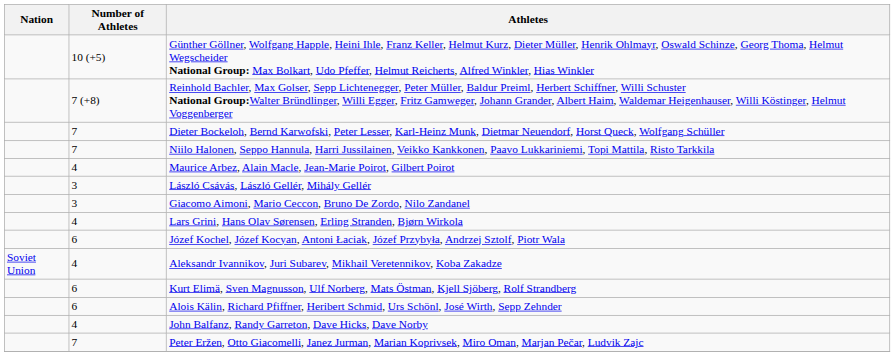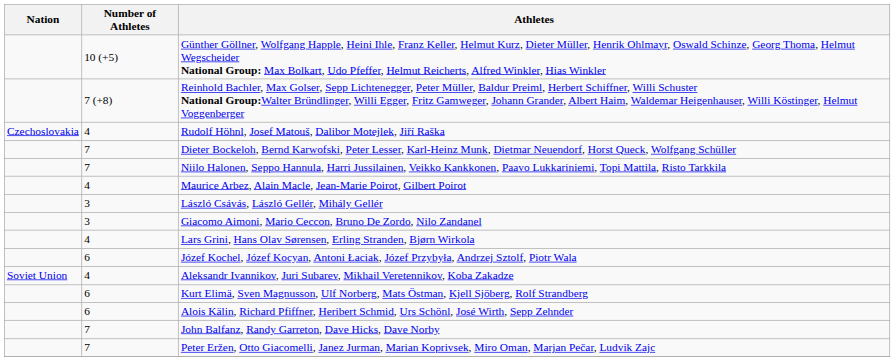 <table class="wikitable sortable">
 <tr>
 <th class="unsortable">Nation</th>
 <th>Number of Athletes</th>
 <th class="unsortable">Athletes</th>
 </tr>
 <tr>
 <td></td>
 <td>10 (+5)</td>
 <td><a href='#'>Günther Göllner</a>, <a href='#'>Wolfgang Happle</a>, <a href='#'>Heini Ihle</a>, <a href='#'>Franz Keller</a>, <a href='#'>Helmut Kurz</a>, <a href='#'>Dieter Müller</a>, <a href='#'>Henrik Ohlmayr</a>, <a href='#'>Oswald Schinze</a>, <a href='#'>Georg Thoma</a>, <a href='#'>Helmut Wegscheider</a><br><strong>National Group:</strong> <a href='#'>Max Bolkart</a>, <a href='#'>Udo Pfeffer</a>, <a href='#'>Helmut Reicherts</a>, <a href='#'>Alfred Winkler</a>, <a href='#'>Hias Winkler</a></td>
 </tr>
 <tr>
 <td></td>
 <td>7 (+8)</td>
 <td><a href='#'>Reinhold Bachler</a>, <a href='#'>Max Golser</a>, <a href='#'>Sepp Lichtenegger</a>, <a href='#'>Peter Müller</a>, <a href='#'>Baldur Preiml</a>, <a href='#'>Herbert Schiffner</a>, <a href='#'>Willi Schuster</a><br><strong>National Group:</strong><a href='#'>Walter Bründlinger</a>, <a href='#'>Willi Egger</a>, <a href='#'>Fritz Gamweger</a>, <a href='#'>Johann Grander</a>, <a href='#'>Albert Haim</a>, <a href='#'>Waldemar Heigenhauser</a>, <a href='#'>Willi Köstinger</a>, <a href='#'>Helmut Voggenberger</a></td>
+</tr>
+<tr>
+<td> <a href='#'>Czechoslovakia</a></td>
+<td>4</td>
+<td><a href='#'>Rudolf Höhnl</a>, <a href='#'>Josef Matouš</a>, <a href='#'>Dalibor Motejlek</a>, <a href='#'>Jiří Raška</a></td>
 </tr>
 <tr>
 <td></td>
 <td>7</td>
 <td><a href='#'>Dieter Bockeloh</a>, <a href='#'>Bernd Karwofski</a>, <a href='#'>Peter Lesser</a>, <a href='#'>Karl-Heinz Munk</a>, <a href='#'>Dietmar Neuendorf</a>, <a href='#'>Horst Queck</a>, <a href='#'>Wolfgang Schüller</a></td>
 </tr>
 <tr>
 <td></td>
 <td>7</td>
 <td><a href='#'>Niilo Halonen</a>, <a href='#'>Seppo Hannula</a>, <a href='#'>Harri Jussilainen</a>, <a href='#'>Veikko Kankkonen</a>, <a href='#'>Paavo Lukkariniemi</a>, <a href='#'>Topi Mattila</a>, <a href='#'>Risto Tarkkila</a></td>
 </tr>
 <tr>
 <td></td>
 <td>4</td>
 <td><a href='#'>Maurice Arbez</a>, <a href='#'>Alain Macle</a>, <a href='#'>Jean-Marie Poirot</a>, <a href='#'>Gilbert Poirot</a></td>
 </tr>
 <tr>
 <td></td>
 <td>3</td>
 <td><a href='#'>László Csávás</a>, <a href='#'>László Gellér</a>, <a href='#'>Mihály Gellér</a></td>
 </tr>
 <tr>
 <td></td>
 <td>3</td>
 <td><a href='#'>Giacomo Aimoni</a>, <a href='#'>Mario Ceccon</a>, <a href='#'>Bruno De Zordo</a>, <a href='#'>Nilo Zandanel</a></td>
 </tr>
 <tr>
 <td></td>
 <td>4</td>
 <td><a href='#'>Lars Grini</a>, <a href='#'>Hans Olav Sørensen</a>, <a href='#'>Erling Stranden</a>, <a href='#'>Bjørn Wirkola</a></td>
 </tr>
 <tr>
 <td></td>
 <td>6</td>
 <td><a href='#'>Józef Kochel</a>, <a href='#'>Józef Kocyan</a>, <a href='#'>Antoni Łaciak</a>, <a href='#'>Józef Przybyła</a>, <a href='#'>Andrzej Sztolf</a>, <a href='#'>Piotr Wala</a></td>
 </tr>
 <tr>
 <td> <a href='#'>Soviet Union</a></td>
 <td>4</td>
 <td><a href='#'>Aleksandr Ivannikov</a>, <a href='#'>Juri Subarev</a>, <a href='#'>Mikhail Veretennikov</a>, <a href='#'>Koba Zakadze</a></td>
 </tr>
 <tr>
 <td></td>
 <td>6</td>
 <td><a href='#'>Kurt Elimä</a>, <a href='#'>Sven Magnusson</a>, <a href='#'>Ulf Norberg</a>, <a href='#'>Mats Östman</a>, <a href='#'>Kjell Sjöberg</a>, <a href='#'>Rolf Strandberg</a></td>
 </tr>
 <tr>
 <td></td>
 <td>6</td>
 <td><a href='#'>Alois Kälin</a>, <a href='#'>Richard Pfiffner</a>, <a href='#'>Heribert Schmid</a>, <a href='#'>Urs Schönl</a>, <a href='#'>José Wirth</a>, <a href='#'>Sepp Zehnder</a></td>
 </tr>
 <tr>
 <td></td>
-<td>4</td>
+<td>7</td>
 <td><a href='#'>John Balfanz</a>, <a href='#'>Randy Garreton</a>, <a href='#'>Dave Hicks</a>, <a href='#'>Dave Norby</a></td>
 </tr>
 <tr>
 <td></td>
 <td>7</td>
 <td><a href='#'>Peter Eržen</a>, <a href='#'>Otto Giacomelli</a>, <a href='#'>Janez Jurman</a>, <a href='#'>Marian Koprivsek</a>, <a href='#'>Miro Oman</a>, <a href='#'>Marjan Pečar</a>, <a href='#'>Ludvik Zajc</a></td>
 </tr>
 <tr>
 </tr>
 </table>
